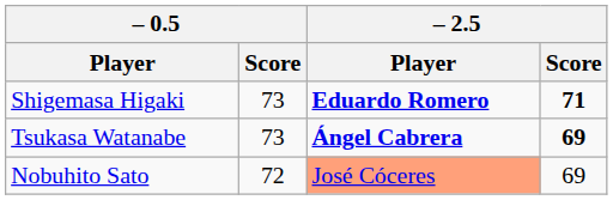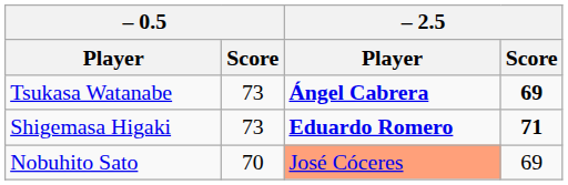 <table class=wikitable>
 <tr>
 <th colspan=2> – 0.5</th>
 <th colspan=2> – 2.5</th>
 </tr>
 <tr>
 <th width=150>Player</th>
 <th>Score</th>
 <th width=150>Player</th>
 <th>Score</th>
 </tr>
 <tr>
+<td><a href='#'>Tsukasa Watanabe</a></td>
+<td align=center>73</td>
+<td><strong><a href='#'>Ángel Cabrera</a></strong></td>
+<td align=center><strong>69</strong></td>
+</tr>
+<tr>
 <td><a href='#'>Shigemasa Higaki</a></td>
 <td align=center>73</td>
 <td><strong><a href='#'>Eduardo Romero</a></strong></td>
 <td align=center><strong>71</strong></td>
 </tr>
 <tr>
-<td><a href='#'>Tsukasa Watanabe</a></td>
-<td align=center>73</td>
-<td><strong><a href='#'>Ángel Cabrera</a></strong></td>
-<td align=center><strong>69</strong></td>
-</tr>
-<tr>
 <td><a href='#'>Nobuhito Sato</a></td>
-<td align=center>72</td>
+<td align=center>70</td>
 <td style="background: lightsalmon;"><a href='#'>José Cóceres</a></td>
 <td align=center>69</td>
 </tr>
 </table>
